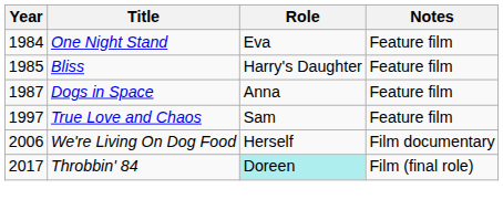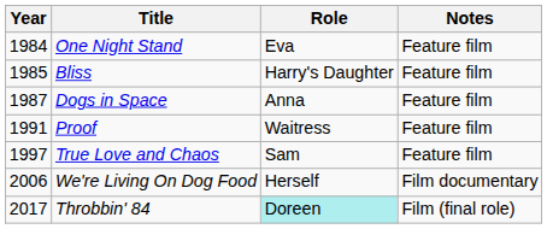 <table class="wikitable sortable plainrowheaders">
 <tr>
 <th scope="col">Year</th>
 <th scope="col">Title</th>
 <th scope="col">Role</th>
 <th scope="col" class="unsortable">Notes</th>
 </tr>
 <tr>
 <td scope="row">1984</td>
 <td><em><a href='#'>One Night Stand</a></em></td>
 <td>Eva</td>
 <td>Feature film</td>
 </tr>
 <tr>
 <td scope="row">1985</td>
 <td><em><a href='#'>Bliss</a></em></td>
 <td>Harry's Daughter</td>
 <td>Feature film</td>
 </tr>
 <tr>
 <td scope="row">1987</td>
 <td><em><a href='#'>Dogs in Space</a></em></td>
 <td>Anna</td>
 <td>Feature film</td>
 </tr>
 <tr>
+<td scope="row">1991</td>
+<td><em><a href='#'>Proof</a></em></td>
+<td>Waitress</td>
+<td>Feature film</td>
+</tr>
+<tr>
 <td scope="row">1997</td>
 <td><em><a href='#'>True Love and Chaos</a></em></td>
 <td>Sam</td>
 <td>Feature film</td>
 </tr>
 <tr>
 <td>2006</td>
 <td><em>We're Living On Dog Food</em></td>
 <td>Herself</td>
 <td>Film documentary</td>
 </tr>
 <tr>
 <td scope="row">2017</td>
 <td><em>Throbbin' 84</em></td>
 <td style="background: paleturquoise;">Doreen</td>
 <td>Film (final role)</td>
 </tr>
 </table>
